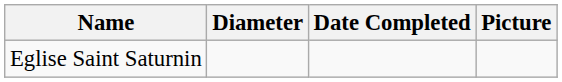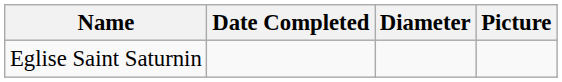 <table class="wikitable">
 <tr>
 <th>Name</th>
+<th>Date Completed</th>
 <th>Diameter</th>
-<th>Date Completed</th>
 <th>Picture</th>
 </tr>
 <tr>
 <td>Eglise Saint Saturnin</td>
 <td></td>
 <td></td>
 <td></td>
 </tr>
 </table>
